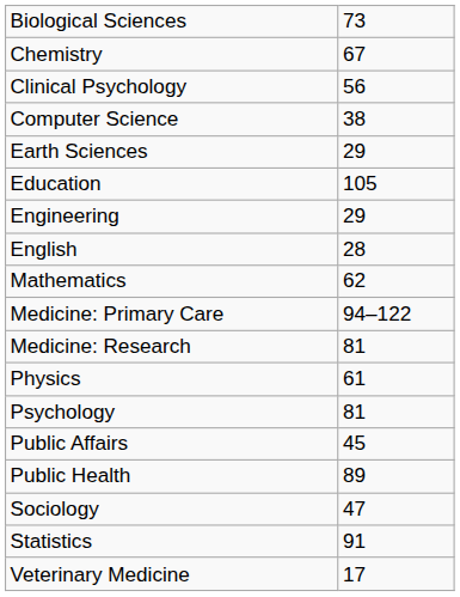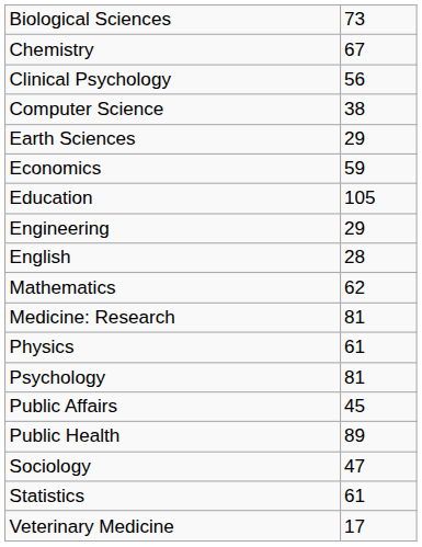 <table class="wikitable floatright" style="width: 22em;">
 <tr>
 <td>Biological Sciences</td>
 <td>73</td>
 </tr>
 <tr>
 <td>Chemistry</td>
 <td>67</td>
 </tr>
 <tr>
 <td>Clinical Psychology</td>
 <td>56</td>
 </tr>
 <tr>
 <td>Computer Science</td>
 <td>38</td>
 </tr>
 <tr>
 <td>Earth Sciences</td>
 <td>29</td>
 </tr>
 <tr>
+<td>Economics</td>
+<td>59</td>
+</tr>
+<tr>
 <td>Education</td>
 <td>105</td>
 </tr>
 <tr>
 <td>Engineering</td>
 <td>29</td>
 </tr>
 <tr>
 <td>English</td>
 <td>28</td>
 </tr>
 <tr>
 <td>Mathematics</td>
 <td>62</td>
-</tr>
-<tr>
-<td>Medicine: Primary Care</td>
-<td>94–122</td>
 </tr>
 <tr>
 <td>Medicine: Research</td>
 <td>81</td>
 </tr>
 <tr>
 <td>Physics</td>
 <td>61</td>
 </tr>
 <tr>
 <td>Psychology</td>
 <td>81</td>
 </tr>
 <tr>
 <td>Public Affairs</td>
 <td>45</td>
 </tr>
 <tr>
 <td>Public Health</td>
 <td>89</td>
 </tr>
 <tr>
 <td>Sociology</td>
 <td>47</td>
 </tr>
 <tr>
 <td>Statistics</td>
-<td>91</td>
+<td>61</td>
 </tr>
 <tr>
 <td>Veterinary Medicine</td>
 <td>17</td>
 </tr>
 </table>
